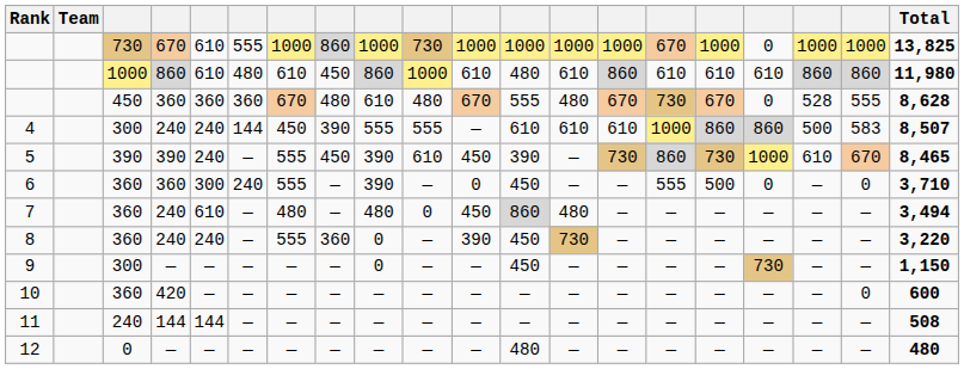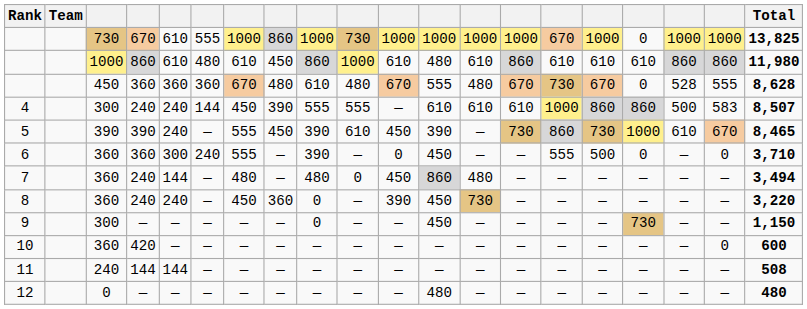 <table class=wikitable style="text-align:center">
 <tr>
 <th>Rank</th>
 <th>Team</th>
 <th></th>
 <th></th>
 <th></th>
 <th></th>
 <th></th>
 <th></th>
 <th></th>
 <th></th>
 <th></th>
 <th></th>
 <th></th>
 <th></th>
 <th></th>
 <th></th>
 <th></th>
 <th></th>
 <th></th>
 <th>Total</th>
 </tr>
 <tr>
 <td></td>
 <td align=left></td>
 <td style="background-color:#E5C585;">730</td>
 <td style="background-color:#F6CBA0;">670</td>
 <td>610</td>
 <td>555</td>
 <td style="background-color:#FFF08D;">1000</td>
 <td style="background-color:#D7D7D8;">860</td>
 <td style="background-color:#FFF08D;">1000</td>
 <td style="background-color:#E5C585;">730</td>
 <td style="background-color:#FFF08D;">1000</td>
 <td style="background-color:#FFF08D;">1000</td>
 <td style="background-color:#FFF08D;">1000</td>
 <td style="background-color:#FFF08D;">1000</td>
 <td style="background-color:#F6CBA0;">670</td>
 <td style="background-color:#FFF08D;">1000</td>
 <td>0</td>
 <td style="background-color:#FFF08D;">1000</td>
 <td style="background-color:#FFF08D;">1000</td>
 <td><strong>13,825</strong></td>
 </tr>
 <tr>
 <td></td>
 <td align=left></td>
 <td style="background-color:#FFF08D;">1000</td>
 <td style="background-color:#D7D7D8;">860</td>
 <td>610</td>
 <td>480</td>
 <td>610</td>
 <td>450</td>
 <td style="background-color:#D7D7D8;">860</td>
 <td style="background-color:#FFF08D;">1000</td>
 <td>610</td>
 <td>480</td>
 <td>610</td>
 <td style="background-color:#D7D7D8;">860</td>
 <td>610</td>
 <td>610</td>
 <td>610</td>
 <td style="background-color:#D7D7D8;">860</td>
 <td style="background-color:#D7D7D8;">860</td>
 <td><strong>11,980</strong></td>
 </tr>
 <tr>
 <td></td>
 <td align=left></td>
 <td>450</td>
 <td>360</td>
 <td>360</td>
 <td>360</td>
 <td style="background-color:#F6CBA0;">670</td>
 <td>480</td>
 <td>610</td>
 <td>480</td>
 <td style="background-color:#F6CBA0;">670</td>
 <td>555</td>
 <td>480</td>
 <td style="background-color:#F6CBA0;">670</td>
 <td style="background-color:#E5C585;">730</td>
 <td style="background-color:#F6CBA0;">670</td>
 <td>0</td>
 <td>528</td>
 <td>555</td>
 <td><strong>8,628</strong></td>
 </tr>
 <tr>
 <td>4</td>
 <td align=left></td>
 <td>300</td>
 <td>240</td>
 <td>240</td>
 <td>144</td>
 <td>450</td>
 <td>390</td>
 <td>555</td>
 <td>555</td>
 <td>—</td>
 <td>610</td>
 <td>610</td>
 <td>610</td>
 <td style="background-color:#FFF08D;">1000</td>
 <td style="background-color:#D7D7D8;">860</td>
 <td style="background-color:#D7D7D8;">860</td>
 <td>500</td>
 <td>583</td>
 <td><strong>8,507</strong></td>
 </tr>
 <tr>
 <td>5</td>
 <td align=left></td>
 <td>390</td>
 <td>390</td>
 <td>240</td>
 <td>—</td>
 <td>555</td>
 <td>450</td>
 <td>390</td>
 <td>610</td>
 <td>450</td>
 <td>390</td>
 <td>—</td>
 <td style="background-color:#E5C585;">730</td>
 <td style="background-color:#D7D7D8;">860</td>
 <td style="background-color:#E5C585;">730</td>
 <td style="background-color:#FFF08D;">1000</td>
 <td>610</td>
 <td style="background-color:#F6CBA0;">670</td>
 <td><strong>8,465</strong></td>
 </tr>
 <tr>
 <td>6</td>
 <td align=left></td>
 <td>360</td>
 <td>360</td>
 <td>300</td>
 <td>240</td>
 <td>555</td>
 <td>—</td>
 <td>390</td>
 <td>—</td>
 <td>0</td>
 <td>450</td>
 <td>—</td>
 <td>—</td>
 <td>555</td>
 <td>500</td>
 <td>0</td>
 <td>—</td>
 <td>0</td>
 <td><strong>3,710</strong></td>
 </tr>
 <tr>
 <td>7</td>
 <td align=left></td>
 <td>360</td>
 <td>240</td>
-<td>610</td>
+<td>144</td>
 <td>—</td>
 <td>480</td>
 <td>—</td>
 <td>480</td>
 <td>0</td>
 <td>450</td>
 <td style="background-color:#D7D7D8;">860</td>
 <td>480</td>
 <td>—</td>
 <td>—</td>
 <td>—</td>
 <td>—</td>
 <td>—</td>
 <td>—</td>
 <td><strong>3,494</strong></td>
 </tr>
 <tr>
 <td>8</td>
 <td align=left></td>
 <td>360</td>
 <td>240</td>
 <td>240</td>
 <td>—</td>
-<td>555</td>
+<td>450</td>
 <td>360</td>
 <td>0</td>
 <td>—</td>
 <td>390</td>
 <td>450</td>
 <td style="background-color:#E5C585;">730</td>
 <td>—</td>
 <td>—</td>
 <td>—</td>
 <td>—</td>
 <td>—</td>
 <td>—</td>
 <td><strong>3,220</strong></td>
 </tr>
 <tr>
 <td>9</td>
 <td align=left></td>
 <td>300</td>
 <td>—</td>
 <td>—</td>
 <td>—</td>
 <td>—</td>
 <td>—</td>
 <td>0</td>
 <td>—</td>
 <td>—</td>
 <td>450</td>
 <td>—</td>
 <td>—</td>
 <td>—</td>
 <td>—</td>
 <td style="background-color:#E5C585;">730</td>
 <td>—</td>
 <td>—</td>
 <td><strong>1,150</strong></td>
 </tr>
 <tr>
 <td>10</td>
 <td align=left></td>
 <td>360</td>
 <td>420</td>
 <td>—</td>
 <td>—</td>
 <td>—</td>
 <td>—</td>
 <td>—</td>
 <td>—</td>
 <td>—</td>
 <td>—</td>
 <td>—</td>
 <td>—</td>
 <td>—</td>
 <td>—</td>
 <td>—</td>
 <td>—</td>
 <td>0</td>
 <td><strong>600</strong></td>
 </tr>
 <tr>
 <td>11</td>
 <td align=left></td>
 <td>240</td>
 <td>144</td>
 <td>144</td>
 <td>—</td>
 <td>—</td>
 <td>—</td>
 <td>—</td>
 <td>—</td>
 <td>—</td>
 <td>—</td>
 <td>—</td>
 <td>—</td>
 <td>—</td>
 <td>—</td>
 <td>—</td>
 <td>—</td>
 <td>—</td>
 <td><strong>508</strong></td>
 </tr>
 <tr>
 <td>12</td>
 <td align=left></td>
 <td>0</td>
 <td>—</td>
 <td>—</td>
 <td>—</td>
 <td>—</td>
 <td>—</td>
 <td>—</td>
 <td>—</td>
 <td>—</td>
 <td>480</td>
 <td>—</td>
 <td>—</td>
 <td>—</td>
 <td>—</td>
 <td>—</td>
 <td>—</td>
 <td>—</td>
 <td><strong>480</strong></td>
 </tr>
 </table>
